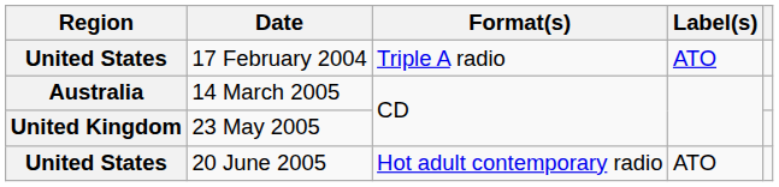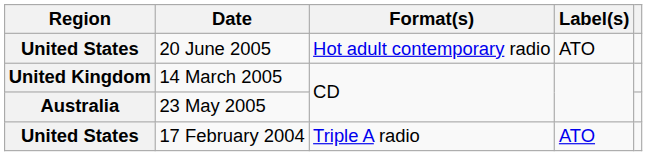 <table class="wikitable plainrowheaders">
 <tr>
 <th scope="col">Region</th>
 <th scope="col">Date</th>
 <th scope="col">Format(s)</th>
 <th scope="col">Label(s)</th>
 <th scope="col"></th>
 </tr>
 <tr>
 <th scope="row">United States</th>
-<td>17 February 2004</td>
-<td><a href='#'>Triple A</a> radio</td>
-<td><a href='#'>ATO</a></td>
+<td>20 June 2005</td>
+<td><a href='#'>Hot adult contemporary</a> radio</td>
+<td>ATO</td>
 <td align="center"></td>
 </tr>
 <tr>
-<th scope="row">Australia</th>
+<th scope="row">United Kingdom</th>
 <td>14 March 2005</td>
 <td rowspan="2">CD</td>
 <td rowspan="2"></td>
 <td align="center"></td>
 </tr>
 <tr>
-<th scope="row">United Kingdom</th>
+<th scope="row">Australia</th>
 <td>23 May 2005</td>
 <td align="center"></td>
 </tr>
 <tr>
 <th scope="row">United States</th>
-<td>20 June 2005</td>
-<td><a href='#'>Hot adult contemporary</a> radio</td>
-<td>ATO</td>
+<td>17 February 2004</td>
+<td><a href='#'>Triple A</a> radio</td>
+<td><a href='#'>ATO</a></td>
 <td align="center"></td>
 </tr>
 </table>
